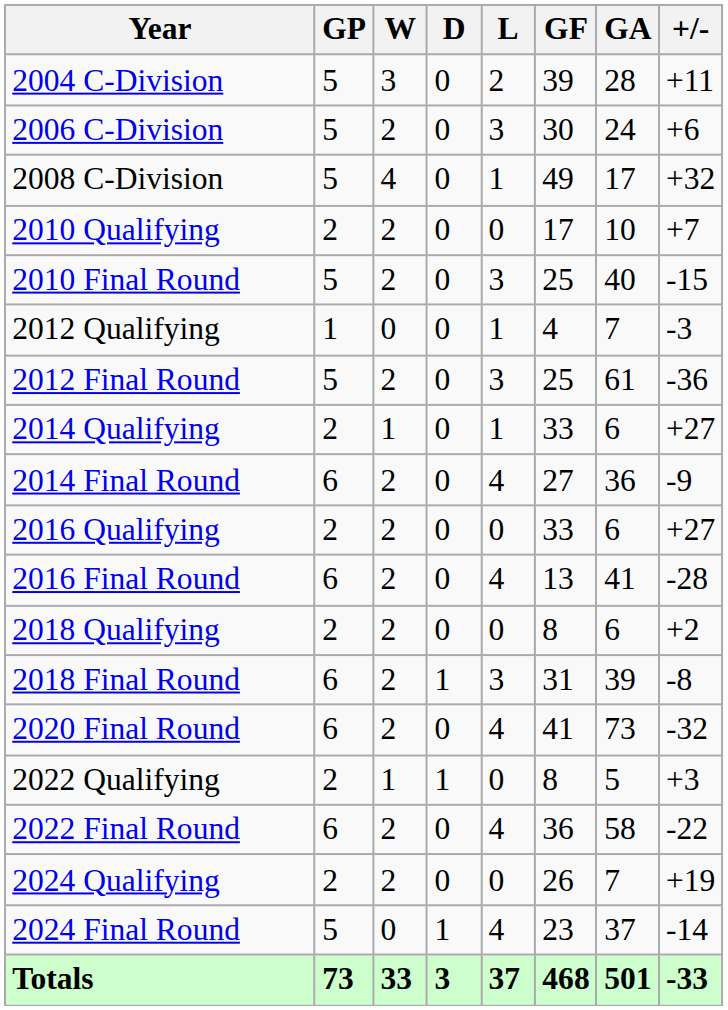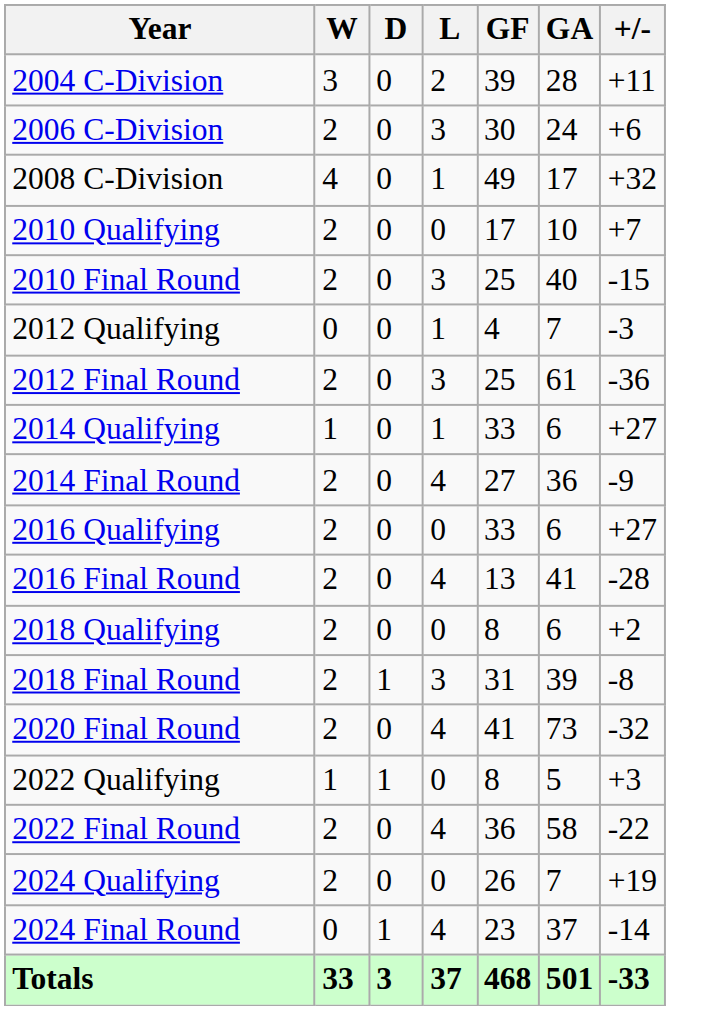 <table class="wikitable">
 <tr>
 <th width=150>Year</th>
-<th width=20>GP</th>
 <th width=20>W</th>
 <th width=20>D</th>
 <th width=20>L</th>
 <th width=20>GF</th>
 <th width=20>GA</th>
 <th width=20>+/-</th>
 </tr>
 <tr>
 <td style="text-align:left;"> <a href='#'>2004 C-Division</a></td>
-<td>5</td>
 <td>3</td>
 <td>0</td>
 <td>2</td>
 <td>39</td>
 <td>28</td>
 <td>+11</td>
 </tr>
 <tr>
 <td style="text-align:left;"> <a href='#'>2006 C-Division</a></td>
-<td>5</td>
 <td>2</td>
 <td>0</td>
 <td>3</td>
 <td>30</td>
 <td>24</td>
 <td>+6</td>
 </tr>
 <tr>
 <td style="text-align:left;"> 2008 C-Division</td>
-<td>5</td>
 <td>4</td>
 <td>0</td>
 <td>1</td>
 <td>49</td>
 <td>17</td>
 <td>+32</td>
 </tr>
 <tr>
 <td style="text-align:left;"> <a href='#'>2010 Qualifying</a></td>
 <td>2</td>
-<td>2</td>
 <td>0</td>
 <td>0</td>
 <td>17</td>
 <td>10</td>
 <td>+7</td>
 </tr>
 <tr>
 <td style="text-align:left;"> <a href='#'>2010 Final Round</a></td>
-<td>5</td>
 <td>2</td>
 <td>0</td>
 <td>3</td>
 <td>25</td>
 <td>40</td>
 <td>-15</td>
 </tr>
 <tr>
 <td style="text-align:left;"> 2012 Qualifying</td>
-<td>1</td>
 <td>0</td>
 <td>0</td>
 <td>1</td>
 <td>4</td>
 <td>7</td>
 <td>-3</td>
 </tr>
 <tr>
 <td style="text-align:left;"> <a href='#'>2012 Final Round</a></td>
-<td>5</td>
 <td>2</td>
 <td>0</td>
 <td>3</td>
 <td>25</td>
 <td>61</td>
 <td>-36</td>
 </tr>
 <tr>
 <td style="text-align:left;"> <a href='#'>2014 Qualifying</a></td>
-<td>2</td>
 <td>1</td>
 <td>0</td>
 <td>1</td>
 <td>33</td>
 <td>6</td>
 <td>+27</td>
 </tr>
 <tr>
 <td style="text-align:left;"> <a href='#'>2014 Final Round</a></td>
-<td>6</td>
 <td>2</td>
 <td>0</td>
 <td>4</td>
 <td>27</td>
 <td>36</td>
 <td>-9</td>
 </tr>
 <tr>
 <td style="text-align:left;"> <a href='#'>2016 Qualifying</a></td>
 <td>2</td>
-<td>2</td>
 <td>0</td>
 <td>0</td>
 <td>33</td>
 <td>6</td>
 <td>+27</td>
 </tr>
 <tr>
 <td style="text-align:left;"> <a href='#'>2016 Final Round</a></td>
-<td>6</td>
 <td>2</td>
 <td>0</td>
 <td>4</td>
 <td>13</td>
 <td>41</td>
 <td>-28</td>
 </tr>
 <tr>
 <td style="text-align:left;"> <a href='#'>2018 Qualifying</a></td>
 <td>2</td>
-<td>2</td>
 <td>0</td>
 <td>0</td>
 <td>8</td>
 <td>6</td>
 <td>+2</td>
 </tr>
 <tr>
 <td style="text-align:left;"> <a href='#'>2018 Final Round</a></td>
-<td>6</td>
 <td>2</td>
 <td>1</td>
 <td>3</td>
 <td>31</td>
 <td>39</td>
 <td>-8</td>
 </tr>
 <tr>
 <td style="text-align:left;"> <a href='#'>2020 Final Round</a></td>
-<td>6</td>
 <td>2</td>
 <td>0</td>
 <td>4</td>
 <td>41</td>
 <td>73</td>
 <td>-32</td>
 </tr>
 <tr>
 <td> 2022 Qualifying</td>
-<td>2</td>
 <td>1</td>
 <td>1</td>
 <td>0</td>
 <td>8</td>
 <td>5</td>
 <td>+3</td>
 </tr>
 <tr>
 <td style="text-align:left;"> <a href='#'>2022 Final Round</a></td>
-<td>6</td>
 <td>2</td>
 <td>0</td>
 <td>4</td>
 <td>36</td>
 <td>58</td>
 <td>-22</td>
 </tr>
 <tr>
 <td style="text-align:left;"> <a href='#'>2024 Qualifying</a></td>
 <td>2</td>
-<td>2</td>
 <td>0</td>
 <td>0</td>
 <td>26</td>
 <td>7</td>
 <td>+19</td>
 </tr>
 <tr>
 <td style="text-align:left;"> <a href='#'>2024 Final Round</a></td>
-<td>5</td>
 <td>0</td>
 <td>1</td>
 <td>4</td>
 <td>23</td>
 <td>37</td>
 <td>-14</td>
 </tr>
 <tr style="background:#ccffcc;">
 <td style="text-align:left;"><strong>Totals</strong></td>
-<td><strong>73</strong></td>
 <td><strong>33</strong></td>
 <td><strong>3</strong></td>
 <td><strong>37</strong></td>
 <td><strong>468</strong></td>
 <td><strong>501</strong></td>
 <td><strong>-33</strong></td>
 </tr>
 </table>
